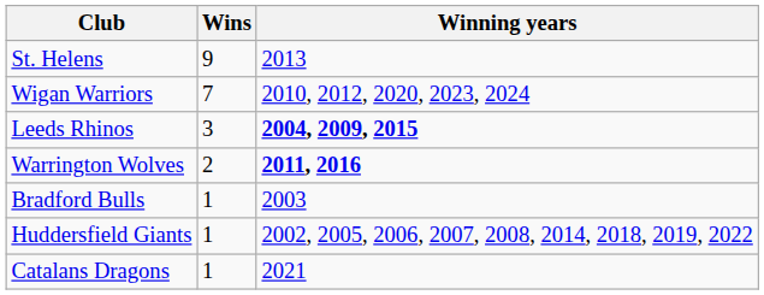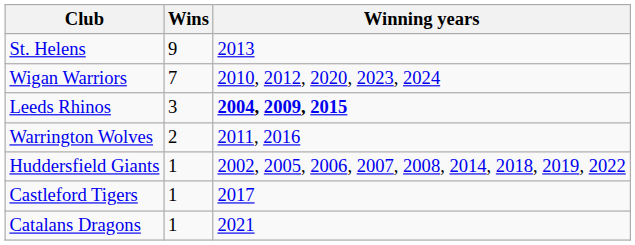 <table class="wikitable" style="text-align:left; margin-left:1em;">
 <tr>
 <th>Club</th>
 <th>Wins</th>
 <th>Winning years</th>
 </tr>
 <tr>
 <td align="left"> <a href='#'>St. Helens</a></td>
 <td>9</td>
 <td><a href='#'>2013</a></td>
 </tr>
 <tr>
 <td align="left"> <a href='#'>Wigan Warriors</a></td>
 <td>7</td>
 <td><a href='#'>2010</a>, <a href='#'>2012</a>, <a href='#'>2020</a>, <a href='#'>2023</a>, <a href='#'>2024</a></td>
 </tr>
 <tr>
 <td align="left"> <a href='#'>Leeds Rhinos</a></td>
 <td>3</td>
 <td><strong><a href='#'>2004</a>, <a href='#'>2009</a>, <a href='#'>2015</a></strong></td>
 </tr>
 <tr>
 <td align="left"> <a href='#'>Warrington Wolves</a></td>
 <td>2</td>
-<td><strong><a href='#'>2011</a>, <a href='#'>2016</a></strong></td>
-</tr>
-<tr>
-<td align="left"> <a href='#'>Bradford Bulls</a></td>
-<td>1</td>
-<td><a href='#'>2003</a></td>
+<td><a href='#'>2011</a>, <a href='#'>2016</a></td>
 </tr>
 <tr>
 <td align="left"> <a href='#'>Huddersfield Giants</a></td>
 <td>1</td>
 <td><a href='#'>2002</a>, <a href='#'>2005</a>, <a href='#'>2006</a>, <a href='#'>2007</a>, <a href='#'>2008</a>, <a href='#'>2014</a>, <a href='#'>2018</a>, <a href='#'>2019</a>, <a href='#'>2022</a></td>
 </tr>
 <tr>
+<td align="left"> <a href='#'>Castleford Tigers</a></td>
+<td>1</td>
+<td><a href='#'>2017</a></td>
+</tr>
+<tr>
 <td align="left"> <a href='#'>Catalans Dragons</a></td>
 <td>1</td>
 <td><a href='#'>2021</a></td>
 </tr>
 </table>
